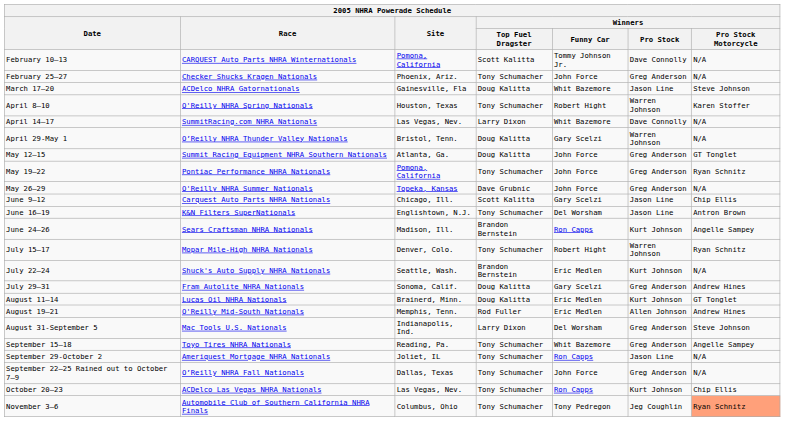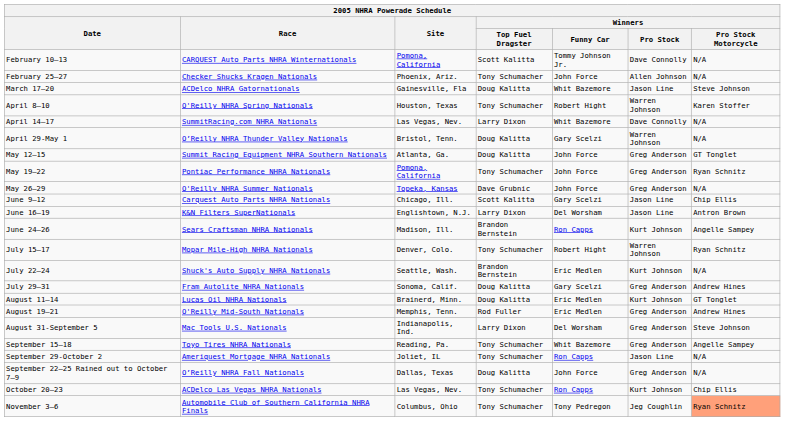 <table class="wikitable" style="font-size:90%;">
 <tr>
 <th colspan="8">2005 NHRA Powerade Schedule</th>
 </tr>
 <tr>
 <th rowspan="2">Date</th>
 <th rowspan="2">Race</th>
 <th rowspan="2">Site</th>
 <th colspan="4">Winners</th>
 </tr>
 <tr>
 <th>Top Fuel Dragster</th>
 <th>Funny Car</th>
 <th>Pro Stock</th>
 <th>Pro Stock Motorcycle<br></th>
 </tr>
 <tr>
 <td>February 10–13</td>
 <td><a href='#'>CARQUEST Auto Parts NHRA Winternationals</a></td>
 <td><a href='#'>Pomona, California</a></td>
 <td>Scott Kalitta</td>
 <td>Tommy Johnson Jr.</td>
 <td>Dave Connolly</td>
 <td>N/A</td>
 </tr>
 <tr>
 <td>February 25–27</td>
 <td><a href='#'>Checker Shucks Kragen Nationals</a></td>
 <td>Phoenix, Ariz.</td>
 <td>Tony Schumacher</td>
 <td>John Force</td>
-<td>Greg Anderson</td>
+<td>Allen Johnson</td>
 <td>N/A</td>
 </tr>
 <tr>
 <td>March 17–20</td>
 <td><a href='#'>ACDelco NHRA Gatornationals</a></td>
 <td>Gainesville, Fla</td>
 <td>Doug Kalitta</td>
 <td>Whit Bazemore</td>
 <td>Jason Line</td>
 <td>Steve Johnson</td>
 </tr>
 <tr>
 <td>April 8–10</td>
 <td><a href='#'>O'Reilly NHRA Spring Nationals</a></td>
 <td>Houston, Texas</td>
 <td>Tony Schumacher</td>
 <td>Robert Hight</td>
 <td>Warren Johnson</td>
 <td>Karen Stoffer</td>
 </tr>
 <tr>
 <td>April 14–17</td>
 <td><a href='#'>SummitRacing.com NHRA Nationals</a></td>
 <td>Las Vegas, Nev.</td>
 <td>Larry Dixon</td>
 <td>Whit Bazemore</td>
 <td>Dave Connolly</td>
 <td>N/A</td>
 </tr>
 <tr>
 <td>April 29-May 1</td>
 <td><a href='#'>O’Reilly NHRA Thunder Valley Nationals</a></td>
 <td>Bristol, Tenn.</td>
 <td>Doug Kalitta</td>
 <td>Gary Scelzi</td>
 <td>Warren Johnson</td>
 <td>N/A</td>
 </tr>
 <tr>
 <td>May 12–15</td>
 <td><a href='#'>Summit Racing Equipment NHRA Southern Nationals</a></td>
 <td>Atlanta, Ga.</td>
 <td>Doug Kalitta</td>
 <td>John Force</td>
 <td>Greg Anderson</td>
 <td>GT Tonglet</td>
 </tr>
 <tr>
 <td>May 19–22</td>
 <td><a href='#'>Pontiac Performance NHRA Nationals</a></td>
 <td><a href='#'>Pomona, California</a></td>
 <td>Tony Schumacher</td>
 <td>John Force</td>
 <td>Greg Anderson</td>
 <td>Ryan Schnitz</td>
 </tr>
 <tr>
 <td>May 26–29</td>
 <td><a href='#'>O'Reilly NHRA Summer Nationals</a></td>
 <td><a href='#'>Topeka, Kansas</a></td>
 <td>Dave Grubnic</td>
 <td>John Force</td>
 <td>Greg Anderson</td>
 <td>N/A</td>
 </tr>
 <tr>
 <td>June 9–12</td>
 <td><a href='#'>Carquest Auto Parts NHRA Nationals</a></td>
 <td>Chicago, Ill.</td>
 <td>Scott Kalitta</td>
 <td>Gary Scelzi</td>
 <td>Jason Line</td>
 <td>Chip Ellis</td>
 </tr>
 <tr>
 <td>June 16–19</td>
 <td><a href='#'>K&N Filters SuperNationals</a></td>
 <td>Englishtown, N.J.</td>
-<td>Tony Schumacher</td>
+<td>Larry Dixon</td>
 <td>Del Worsham</td>
 <td>Jason Line</td>
 <td>Antron Brown</td>
 </tr>
 <tr>
 <td>June 24–26</td>
 <td><a href='#'>Sears Craftsman NHRA Nationals</a></td>
 <td>Madison, Ill.</td>
 <td>Brandon Bernstein</td>
 <td><a href='#'>Ron Capps</a></td>
 <td>Kurt Johnson</td>
 <td>Angelle Sampey</td>
 </tr>
 <tr>
 <td>July 15–17</td>
 <td><a href='#'>Mopar Mile-High NHRA Nationals</a></td>
 <td>Denver, Colo.</td>
 <td>Tony Schumacher</td>
 <td>Robert Hight</td>
 <td>Warren Johnson</td>
 <td>Ryan Schnitz</td>
 </tr>
 <tr>
 <td>July 22–24</td>
 <td><a href='#'>Shuck's Auto Supply NHRA Nationals</a></td>
 <td>Seattle, Wash.</td>
 <td>Brandon Bernstein</td>
 <td>Eric Medlen</td>
 <td>Kurt Johnson</td>
 <td>N/A</td>
 </tr>
 <tr>
 <td>July 29–31</td>
 <td><a href='#'>Fram Autolite NHRA Nationals</a></td>
 <td>Sonoma, Calif.</td>
 <td>Doug Kalitta</td>
 <td>Gary Scelzi</td>
 <td>Greg Anderson</td>
 <td>Andrew Hines</td>
 </tr>
 <tr>
 <td>August 11–14</td>
 <td><a href='#'>Lucas Oil NHRA Nationals</a></td>
 <td>Brainerd, Minn.</td>
 <td>Doug Kalitta</td>
 <td>Eric Medlen</td>
 <td>Kurt Johnson</td>
 <td>GT Tonglet</td>
 </tr>
 <tr>
 <td>August 19–21</td>
 <td><a href='#'>O'Reilly Mid-South Nationals</a></td>
 <td>Memphis, Tenn.</td>
 <td>Rod Fuller</td>
 <td>Eric Medlen</td>
-<td>Allen Johnson</td>
+<td>Greg Anderson</td>
 <td>Andrew Hines</td>
 </tr>
 <tr>
 <td>August 31-September 5</td>
 <td><a href='#'>Mac Tools U.S. Nationals</a></td>
 <td>Indianapolis, Ind.</td>
 <td>Larry Dixon</td>
 <td>Del Worsham</td>
 <td>Greg Anderson</td>
 <td>Steve Johnson</td>
 </tr>
 <tr>
 <td>September 15–18</td>
 <td><a href='#'>Toyo Tires NHRA Nationals</a></td>
 <td>Reading, Pa.</td>
 <td>Tony Schumacher</td>
 <td>Whit Bazemore</td>
 <td>Greg Anderson</td>
 <td>Angelle Sampey</td>
 </tr>
 <tr>
 <td>September 29-October 2</td>
 <td><a href='#'>Ameriquest Mortgage NHRA Nationals</a></td>
 <td>Joliet, IL</td>
 <td>Tony Schumacher</td>
 <td><a href='#'>Ron Capps</a></td>
 <td>Jason Line</td>
 <td>N/A</td>
 </tr>
 <tr>
 <td>September 22–25 Rained out to October 7–9</td>
 <td><a href='#'>O’Reilly NHRA Fall Nationals</a></td>
 <td>Dallas, Texas</td>
-<td>Tony Schumacher</td>
+<td>Doug Kalitta</td>
 <td>John Force</td>
 <td>Greg Anderson</td>
 <td>N/A</td>
 </tr>
 <tr>
 <td>October 20–23</td>
 <td><a href='#'>ACDelco Las Vegas NHRA Nationals</a></td>
 <td>Las Vegas, Nev.</td>
 <td>Tony Schumacher</td>
 <td><a href='#'>Ron Capps</a></td>
 <td>Kurt Johnson</td>
 <td>Chip Ellis</td>
 </tr>
 <tr>
 <td>November 3–6</td>
 <td><a href='#'>Automobile Club of Southern California NHRA Finals</a></td>
 <td>Columbus, Ohio</td>
 <td>Tony Schumacher</td>
 <td>Tony Pedregon</td>
 <td>Jeg Coughlin</td>
 <td style="background: lightsalmon;">Ryan Schnitz</td>
 </tr>
 </table>
